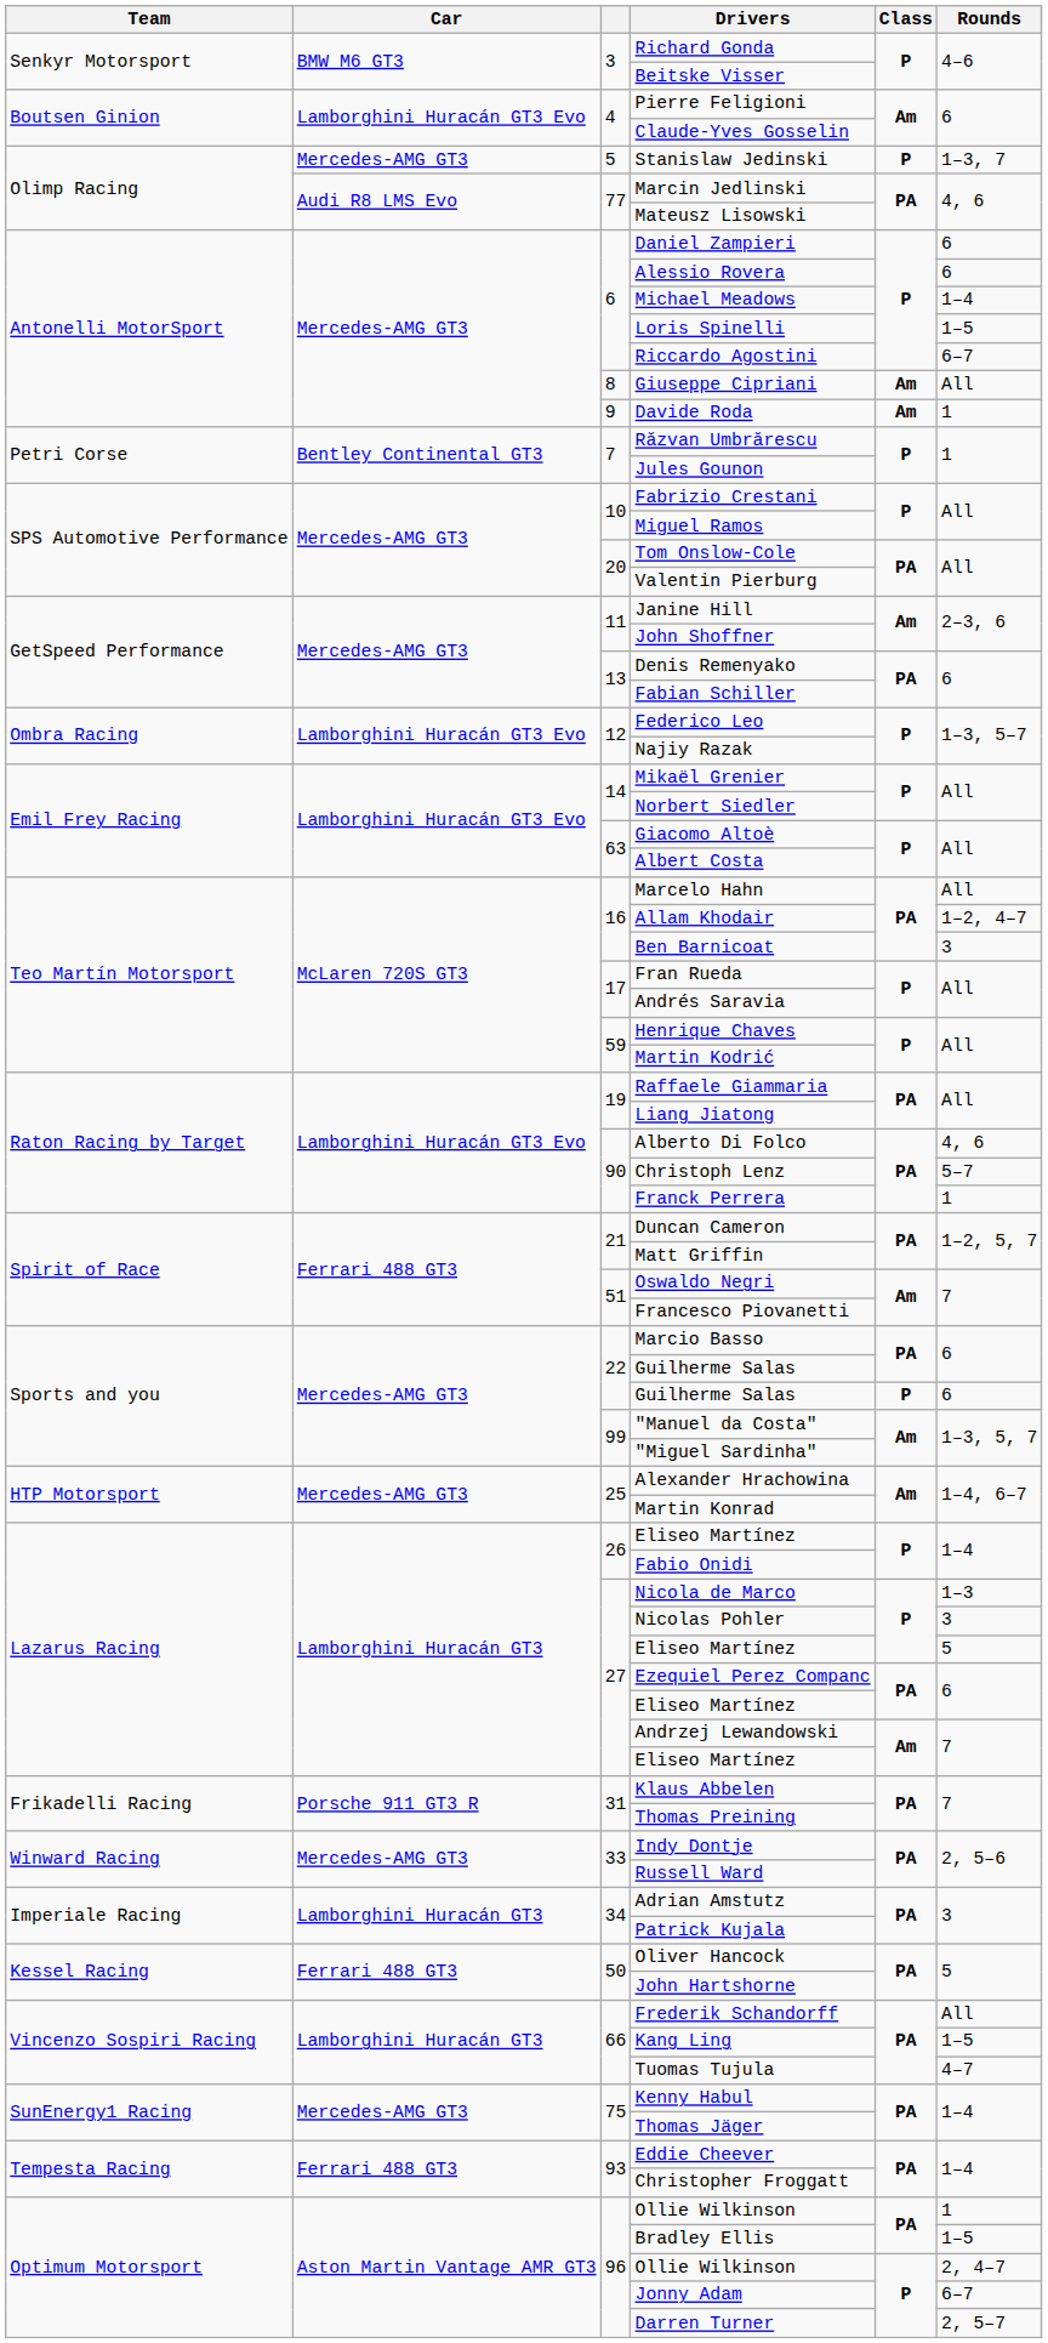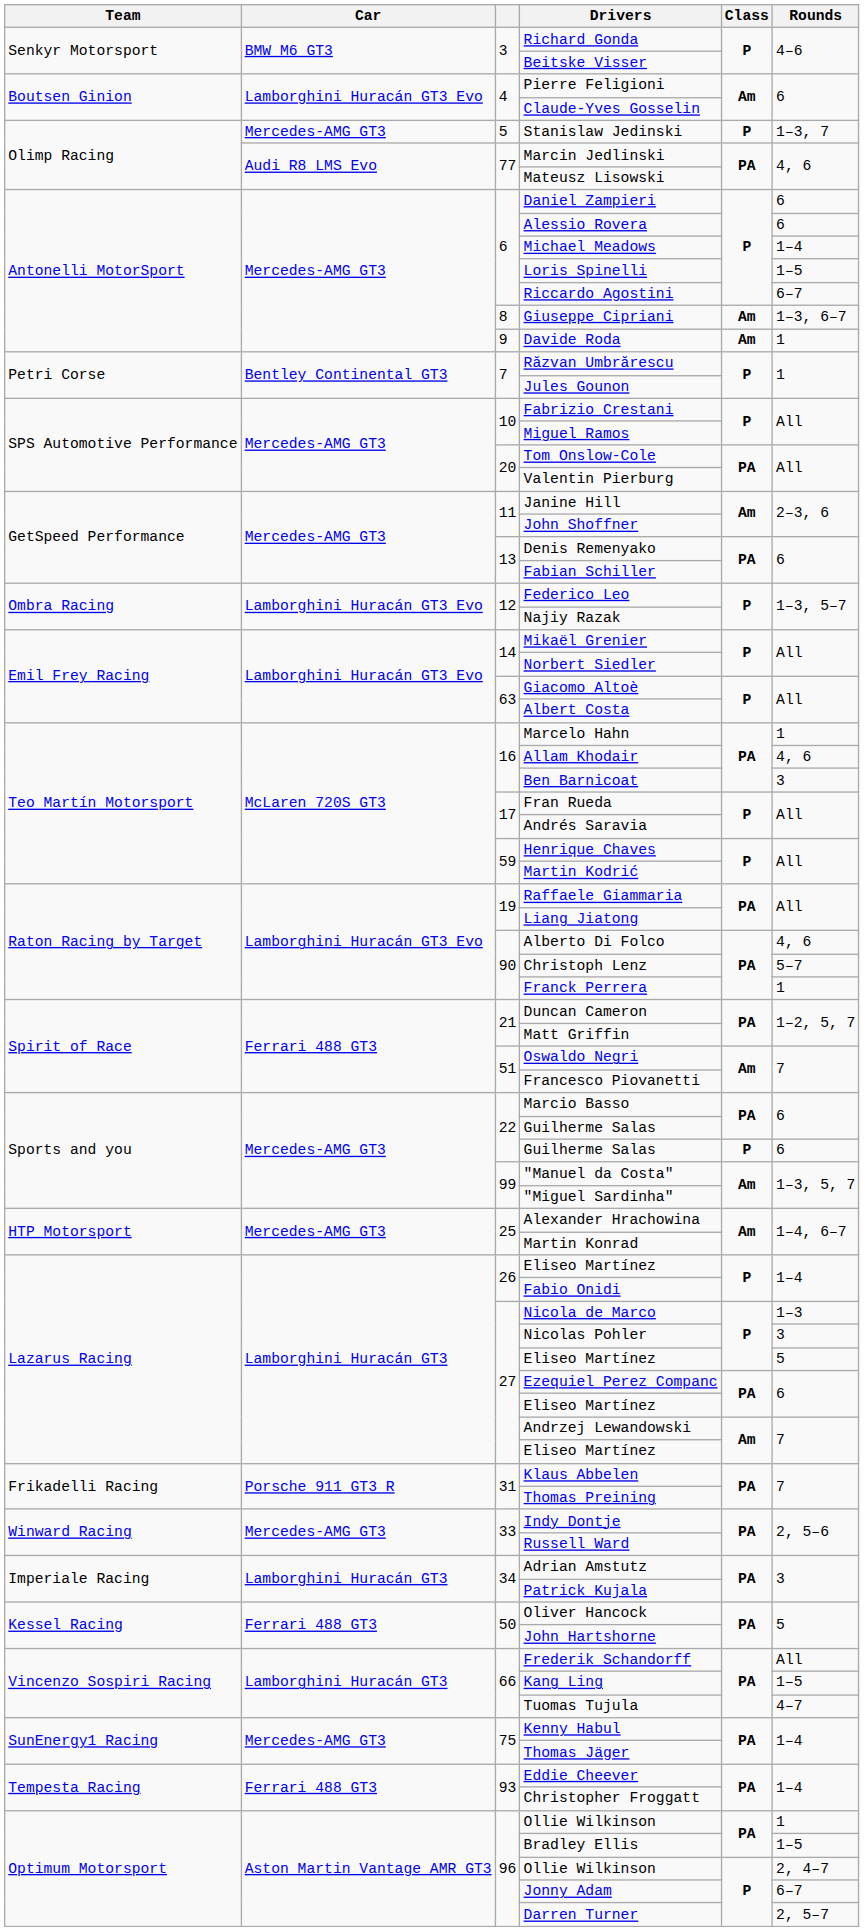 <table class="wikitable" style="font-size: 85%">
 <tr>
 <th>Team</th>
 <th>Car</th>
 <th></th>
 <th>Drivers</th>
 <th>Class</th>
 <th>Rounds</th>
 </tr>
 <tr>
 <td rowspan=2> Senkyr Motorsport</td>
 <td rowspan=2><a href='#'>BMW M6 GT3</a></td>
 <td rowspan=2>3</td>
 <td> <a href='#'>Richard Gonda</a></td>
 <td align=center rowspan=2><strong><span>P</span></strong></td>
 <td rowspan=2>4–6</td>
 </tr>
 <tr>
 <td> <a href='#'>Beitske Visser</a></td>
 </tr>
 <tr>
 <td rowspan=2> <a href='#'>Boutsen Ginion</a></td>
 <td rowspan=2><a href='#'>Lamborghini Huracán GT3 Evo</a></td>
 <td rowspan=2>4</td>
 <td> Pierre Feligioni</td>
 <td align=center rowspan=2><strong><span>Am</span></strong></td>
 <td rowspan=2>6</td>
 </tr>
 <tr>
 <td> <a href='#'>Claude-Yves Gosselin</a></td>
 </tr>
 <tr>
 <td rowspan=3> Olimp Racing</td>
 <td><a href='#'>Mercedes-AMG GT3</a></td>
 <td>5</td>
 <td> Stanislaw Jedinski</td>
 <td align="center"><strong><span>P</span></strong></td>
 <td>1–3, 7</td>
 </tr>
 <tr>
 <td rowspan=2><a href='#'>Audi R8 LMS Evo</a></td>
 <td rowspan=2>77</td>
 <td> Marcin Jedlinski</td>
 <td align=center rowspan=2><strong><span>PA</span></strong></td>
 <td rowspan=2>4, 6</td>
 </tr>
 <tr>
 <td> Mateusz Lisowski</td>
 </tr>
 <tr>
 <td rowspan="7"> <a href='#'>Antonelli MotorSport</a></td>
 <td rowspan="7"><a href='#'>Mercedes-AMG GT3</a></td>
 <td rowspan="5">6</td>
 <td> <a href='#'>Daniel Zampieri</a></td>
 <td rowspan="5" align="center"><strong><span>P</span></strong></td>
 <td>6</td>
 </tr>
 <tr>
 <td> <a href='#'>Alessio Rovera</a></td>
 <td>6</td>
 </tr>
 <tr>
 <td> <a href='#'>Michael Meadows</a></td>
 <td>1–4</td>
 </tr>
 <tr>
 <td> <a href='#'>Loris Spinelli</a></td>
 <td>1–5</td>
 </tr>
 <tr>
 <td> <a href='#'>Riccardo Agostini</a></td>
 <td>6–7</td>
 </tr>
 <tr>
 <td>8</td>
 <td> <a href='#'>Giuseppe Cipriani</a></td>
 <td align="center"><strong><span>Am</span></strong></td>
-<td>All</td>
+<td>1–3, 6–7</td>
 </tr>
 <tr>
 <td>9</td>
 <td> <a href='#'>Davide Roda</a></td>
 <td align="center"><strong><span>Am</span></strong></td>
 <td>1</td>
 </tr>
 <tr>
 <td rowspan=2> Petri Corse</td>
 <td rowspan=2><a href='#'>Bentley Continental GT3</a></td>
 <td rowspan=2>7</td>
 <td> <a href='#'>Răzvan Umbrărescu</a></td>
 <td align=center rowspan=2><strong><span>P</span></strong></td>
 <td rowspan=2>1</td>
 </tr>
 <tr>
 <td> <a href='#'>Jules Gounon</a></td>
 </tr>
 <tr>
 <td rowspan=4> SPS Automotive Performance</td>
 <td rowspan=4><a href='#'>Mercedes-AMG GT3</a></td>
 <td rowspan=2>10</td>
 <td> <a href='#'>Fabrizio Crestani</a></td>
 <td rowspan=2 align=center><strong><span>P</span></strong></td>
 <td rowspan=2>All</td>
 </tr>
 <tr>
 <td> <a href='#'>Miguel Ramos</a></td>
 </tr>
 <tr>
 <td rowspan=2>20</td>
 <td> <a href='#'>Tom Onslow-Cole</a></td>
 <td align=center rowspan=2><strong><span>PA</span></strong></td>
 <td rowspan=2>All</td>
 </tr>
 <tr>
 <td> Valentin Pierburg</td>
 </tr>
 <tr>
 <td rowspan=4> GetSpeed Performance</td>
 <td rowspan=4><a href='#'>Mercedes-AMG GT3</a></td>
 <td rowspan=2>11</td>
 <td> Janine Hill</td>
 <td align=center rowspan=2><strong><span>Am</span></strong></td>
 <td rowspan=2>2–3, 6</td>
 </tr>
 <tr>
 <td> <a href='#'>John Shoffner</a></td>
 </tr>
 <tr>
 <td rowspan=2>13</td>
 <td> Denis Remenyako</td>
 <td align=center rowspan=2><strong><span>PA</span></strong></td>
 <td rowspan=2>6</td>
 </tr>
 <tr>
 <td> <a href='#'>Fabian Schiller</a></td>
 </tr>
 <tr>
 <td rowspan=2> <a href='#'>Ombra Racing</a></td>
 <td rowspan=2><a href='#'>Lamborghini Huracán GT3 Evo</a></td>
 <td rowspan=2>12</td>
 <td> <a href='#'>Federico Leo</a></td>
 <td align=center rowspan=2><strong><span>P</span></strong></td>
 <td rowspan=2>1–3, 5–7</td>
 </tr>
 <tr>
 <td> Najiy Razak</td>
 </tr>
 <tr>
 <td rowspan=4> <a href='#'>Emil Frey Racing</a></td>
 <td rowspan=4><a href='#'>Lamborghini Huracán GT3 Evo</a></td>
 <td rowspan=2>14</td>
 <td> <a href='#'>Mikaël Grenier</a></td>
 <td align=center rowspan=2><strong><span>P</span></strong></td>
 <td rowspan=2>All</td>
 </tr>
 <tr>
 <td> <a href='#'>Norbert Siedler</a></td>
 </tr>
 <tr>
 <td rowspan=2>63</td>
 <td> <a href='#'>Giacomo Altoè</a></td>
 <td rowspan=2 align=center><strong><span>P</span></strong></td>
 <td rowspan=2>All</td>
 </tr>
 <tr>
 <td> <a href='#'>Albert Costa</a></td>
 </tr>
 <tr>
 <td rowspan=7> <a href='#'>Teo Martín Motorsport</a></td>
 <td rowspan=7><a href='#'>McLaren 720S GT3</a></td>
 <td rowspan=3>16</td>
 <td> Marcelo Hahn</td>
 <td rowspan=3 align=center><strong><span>PA</span></strong></td>
-<td>All</td>
+<td>1</td>
 </tr>
 <tr>
 <td> <a href='#'>Allam Khodair</a></td>
-<td>1–2, 4–7</td>
+<td>4, 6</td>
 </tr>
 <tr>
 <td> <a href='#'>Ben Barnicoat</a></td>
 <td>3</td>
 </tr>
 <tr>
 <td rowspan=2>17</td>
 <td> Fran Rueda</td>
 <td rowspan=2 align=center><strong><span>P</span></strong></td>
 <td rowspan=2>All</td>
 </tr>
 <tr>
 <td> Andrés Saravia</td>
 </tr>
 <tr>
 <td rowspan=2>59</td>
 <td> <a href='#'>Henrique Chaves</a></td>
 <td align=center rowspan=2><strong><span>P</span></strong></td>
 <td rowspan=2>All</td>
 </tr>
 <tr>
 <td> <a href='#'>Martin Kodrić</a></td>
 </tr>
 <tr>
 <td rowspan="5"> <a href='#'>Raton Racing by Target</a></td>
 <td rowspan="5"><a href='#'>Lamborghini Huracán GT3 Evo</a></td>
 <td rowspan=2>19</td>
 <td> <a href='#'>Raffaele Giammaria</a></td>
 <td align=center rowspan=2><strong><span>PA</span></strong></td>
 <td rowspan=2>All</td>
 </tr>
 <tr>
 <td> <a href='#'>Liang Jiatong</a></td>
 </tr>
 <tr>
 <td rowspan="3">90</td>
 <td> Alberto Di Folco</td>
 <td rowspan="3" align="center"><strong><span>PA</span></strong></td>
 <td>4, 6</td>
 </tr>
 <tr>
 <td> Christoph Lenz</td>
 <td>5–7</td>
 </tr>
 <tr>
 <td> <a href='#'>Franck Perrera</a></td>
 <td>1</td>
 </tr>
 <tr>
 <td rowspan=4> <a href='#'>Spirit of Race</a></td>
 <td rowspan=4><a href='#'>Ferrari 488 GT3</a></td>
 <td rowspan=2>21</td>
 <td> Duncan Cameron</td>
 <td align=center rowspan=2><strong><span>PA</span></strong></td>
 <td rowspan=2>1–2, 5, 7</td>
 </tr>
 <tr>
 <td> Matt Griffin</td>
 </tr>
 <tr>
 <td rowspan=2>51</td>
 <td> <a href='#'>Oswaldo Negri</a></td>
 <td align=center rowspan=2><strong><span>Am</span></strong></td>
 <td rowspan=2>7</td>
 </tr>
 <tr>
 <td> Francesco Piovanetti</td>
 </tr>
 <tr>
 <td rowspan="5"> Sports and you</td>
 <td rowspan="5"><a href='#'>Mercedes-AMG GT3</a></td>
 <td rowspan="3">22</td>
 <td> Marcio Basso</td>
 <td align=center rowspan="2"><strong><span>PA</span></strong></td>
 <td rowspan="2">6</td>
 </tr>
 <tr>
 <td> Guilherme Salas</td>
 </tr>
 <tr>
 <td> Guilherme Salas</td>
 <td align="center"><strong><span>P</span></strong></td>
 <td>6</td>
 </tr>
 <tr>
 <td rowspan="2">99</td>
 <td> "Manuel da Costa"</td>
 <td rowspan="2" align="center"><strong><span>Am</span></strong></td>
 <td rowspan="2">1–3, 5, 7</td>
 </tr>
 <tr>
 <td> "Miguel Sardinha"</td>
 </tr>
 <tr>
 <td rowspan=2> <a href='#'>HTP Motorsport</a></td>
 <td rowspan=2><a href='#'>Mercedes-AMG GT3</a></td>
 <td rowspan=2>25</td>
 <td> Alexander Hrachowina</td>
 <td align=center rowspan=2><strong><span>Am</span></strong></td>
 <td rowspan=2>1–4, 6–7</td>
 </tr>
 <tr>
 <td> Martin Konrad</td>
 </tr>
 <tr>
 <td rowspan="9"> <a href='#'>Lazarus Racing</a></td>
 <td rowspan="9"><a href='#'>Lamborghini Huracán GT3</a></td>
 <td rowspan=2>26</td>
 <td> Eliseo Martínez</td>
 <td align=center rowspan=2><strong><span>P</span></strong></td>
 <td rowspan=2>1–4</td>
 </tr>
 <tr>
 <td> <a href='#'>Fabio Onidi</a></td>
 </tr>
 <tr>
 <td rowspan="7">27</td>
 <td> <a href='#'>Nicola de Marco</a></td>
 <td rowspan=3 align=center><strong><span>P</span></strong></td>
 <td>1–3</td>
 </tr>
 <tr>
 <td> Nicolas Pohler</td>
 <td>3</td>
 </tr>
 <tr>
 <td> Eliseo Martínez</td>
 <td>5</td>
 </tr>
 <tr>
 <td> <a href='#'>Ezequiel Perez Companc</a></td>
 <td align=center rowspan="2"><strong><span>PA</span></strong></td>
 <td rowspan="2">6</td>
 </tr>
 <tr>
 <td> Eliseo Martínez</td>
 </tr>
 <tr>
 <td> Andrzej Lewandowski</td>
 <td rowspan="2" align="center"><strong><span>Am</span></strong></td>
 <td rowspan="2">7</td>
 </tr>
 <tr>
 <td> Eliseo Martínez</td>
 </tr>
 <tr>
 <td rowspan=2> Frikadelli Racing</td>
 <td rowspan=2><a href='#'>Porsche 911 GT3 R</a></td>
 <td rowspan=2>31</td>
 <td> <a href='#'>Klaus Abbelen</a></td>
 <td rowspan=2 align=center><strong><span>PA</span></strong></td>
 <td rowspan=2>7</td>
 </tr>
 <tr>
 <td> <a href='#'>Thomas Preining</a></td>
 </tr>
 <tr>
 <td rowspan=2> <a href='#'>Winward Racing</a></td>
 <td rowspan=2><a href='#'>Mercedes-AMG GT3</a></td>
 <td rowspan=2>33</td>
 <td> <a href='#'>Indy Dontje</a></td>
 <td rowspan=2 align=center><strong><span>PA</span></strong></td>
 <td rowspan=2>2, 5–6</td>
 </tr>
 <tr>
 <td> <a href='#'>Russell Ward</a></td>
 </tr>
 <tr>
 <td rowspan=2> Imperiale Racing</td>
 <td rowspan=2><a href='#'>Lamborghini Huracán GT3</a></td>
 <td rowspan=2>34</td>
 <td> Adrian Amstutz</td>
 <td align=center rowspan=2><strong><span>PA</span></strong></td>
 <td rowspan=2>3</td>
 </tr>
 <tr>
 <td> <a href='#'>Patrick Kujala</a></td>
 </tr>
 <tr>
 <td rowspan=2> <a href='#'>Kessel Racing</a></td>
 <td rowspan=2><a href='#'>Ferrari 488 GT3</a></td>
 <td rowspan=2>50</td>
 <td> Oliver Hancock</td>
 <td align=center rowspan=2><strong><span>PA</span></strong></td>
 <td rowspan=2>5</td>
 </tr>
 <tr>
 <td> <a href='#'>John Hartshorne</a></td>
 </tr>
 <tr>
 <td rowspan=3> <a href='#'>Vincenzo Sospiri Racing</a></td>
 <td rowspan=3><a href='#'>Lamborghini Huracán GT3</a></td>
 <td rowspan=3>66</td>
 <td> <a href='#'>Frederik Schandorff</a></td>
 <td align=center rowspan=3><strong><span>PA</span></strong></td>
 <td>All</td>
 </tr>
 <tr>
 <td> <a href='#'>Kang Ling</a></td>
 <td>1–5</td>
 </tr>
 <tr>
 <td> Tuomas Tujula</td>
 <td>4–7</td>
 </tr>
 <tr>
 <td rowspan=2> <a href='#'>SunEnergy1 Racing</a></td>
 <td rowspan=2><a href='#'>Mercedes-AMG GT3</a></td>
 <td rowspan=2>75</td>
 <td> <a href='#'>Kenny Habul</a></td>
 <td align=center rowspan=2><strong><span>PA</span></strong></td>
 <td rowspan=2>1–4</td>
 </tr>
 <tr>
 <td> <a href='#'>Thomas Jäger</a></td>
 </tr>
 <tr>
 <td rowspan=2> <a href='#'>Tempesta Racing</a></td>
 <td rowspan=2><a href='#'>Ferrari 488 GT3</a></td>
 <td rowspan=2>93</td>
 <td> <a href='#'>Eddie Cheever</a></td>
 <td align=center rowspan=2><strong><span>PA</span></strong></td>
 <td rowspan=2>1–4</td>
 </tr>
 <tr>
 <td> Christopher Froggatt</td>
 </tr>
 <tr>
 <td rowspan=5> <a href='#'>Optimum Motorsport</a></td>
 <td rowspan=5><a href='#'>Aston Martin Vantage AMR GT3</a></td>
 <td rowspan=5>96</td>
 <td> Ollie Wilkinson</td>
 <td align=center rowspan=2><strong><span>PA</span></strong></td>
 <td>1</td>
 </tr>
 <tr>
 <td> Bradley Ellis</td>
 <td>1–5</td>
 </tr>
 <tr>
 <td> Ollie Wilkinson</td>
 <td rowspan=3 align=center><strong><span>P</span></strong></td>
 <td>2, 4–7</td>
 </tr>
 <tr>
 <td> <a href='#'>Jonny Adam</a></td>
 <td>6–7</td>
 </tr>
 <tr>
 <td> <a href='#'>Darren Turner</a></td>
 <td>2, 5–7</td>
 </tr>
 </table>
